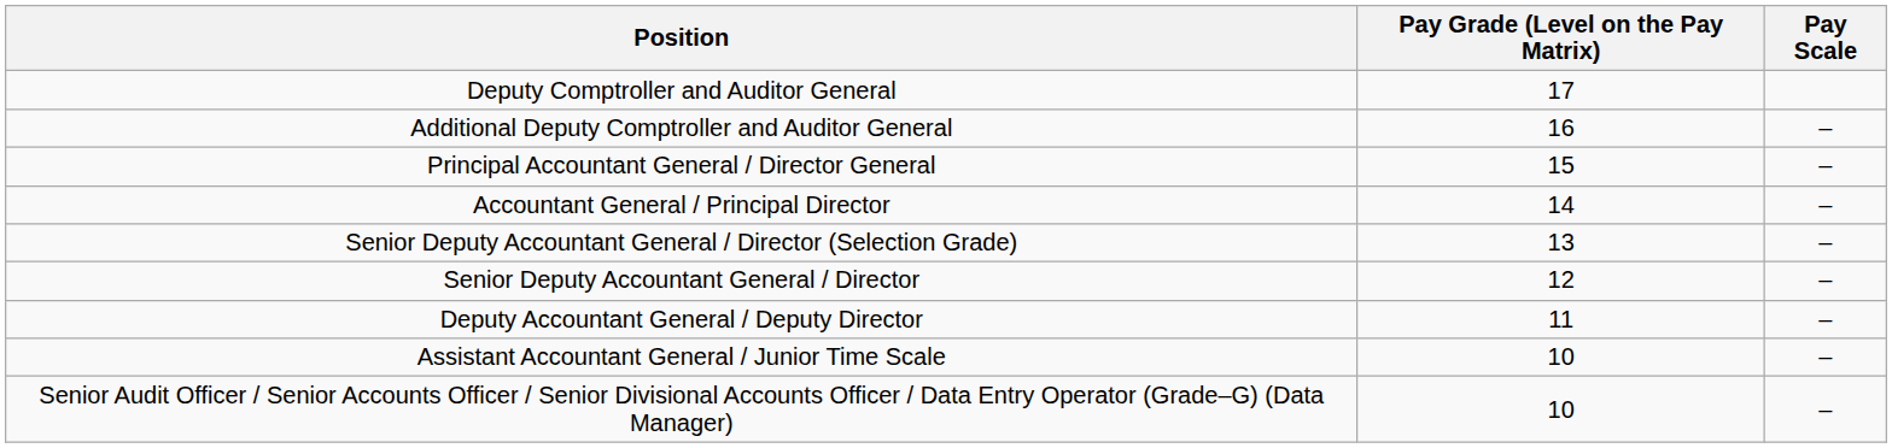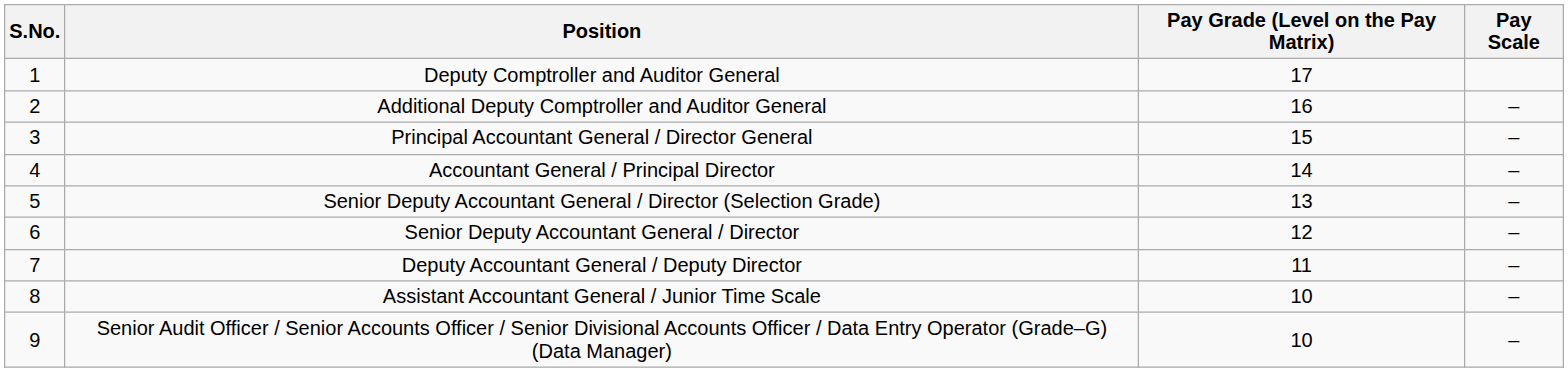 <table class="wikitable">
 <tr>
+<th>S.No.</th>
 <th>Position</th>
 <th>Pay Grade (Level on the Pay Matrix)</th>
 <th>Pay Scale</th>
 </tr>
 <tr>
+<td style="text-align: center;">1</td>
 <td style="text-align: center;">Deputy Comptroller and Auditor General</td>
 <td style="text-align: center;">17</td>
 <td style="text-align: center;"></td>
 </tr>
 <tr>
+<td style="text-align: center;">2</td>
 <td style="text-align: center;">Additional Deputy Comptroller and Auditor General</td>
 <td style="text-align: center;">16</td>
 <td style="text-align: center;"> – </td>
 </tr>
 <tr>
+<td style="text-align: center;">3</td>
 <td style="text-align: center;">Principal Accountant General / Director General</td>
 <td style="text-align: center;">15</td>
 <td style="text-align: center;"> – </td>
 </tr>
 <tr>
+<td style="text-align: center;">4</td>
 <td style="text-align: center;">Accountant General / Principal Director</td>
 <td style="text-align: center;">14</td>
 <td style="text-align: center;"> – </td>
 </tr>
 <tr>
+<td style="text-align: center;">5</td>
 <td style="text-align: center;">Senior Deputy Accountant General / Director (Selection Grade)</td>
 <td style="text-align: center;">13</td>
 <td style="text-align: center;"> – </td>
 </tr>
 <tr>
+<td style="text-align: center;">6</td>
 <td style="text-align: center;">Senior Deputy Accountant General / Director</td>
 <td style="text-align: center;">12</td>
 <td style="text-align: center;"> – </td>
 </tr>
 <tr>
+<td style="text-align: center;">7</td>
 <td style="text-align: center;">Deputy Accountant General / Deputy Director</td>
 <td style="text-align: center;">11</td>
 <td style="text-align: center;"> – </td>
 </tr>
 <tr>
+<td style="text-align: center;">8</td>
 <td style="text-align: center;">Assistant Accountant General / Junior Time Scale</td>
 <td style="text-align: center;">10</td>
 <td style="text-align: center;"> – </td>
 </tr>
 <tr>
+<td style="text-align: center;">9</td>
 <td style="text-align: center;">Senior Audit Officer / Senior Accounts Officer / Senior Divisional Accounts Officer / Data Entry Operator (Grade–G) (Data Manager)</td>
 <td style="text-align: center;">10</td>
 <td style="text-align: center;"> – </td>
 </tr>
 </table>
